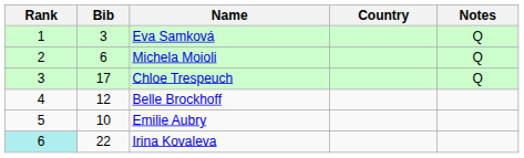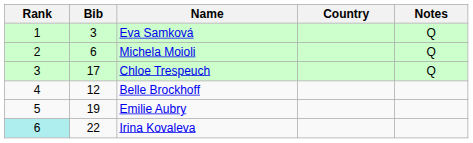 <table class="wikitable" style="text-align:center;" width=70%>
 <tr>
 <th>Rank</th>
 <th>Bib</th>
 <th>Name</th>
 <th>Country</th>
 <th>Notes</th>
 </tr>
 <tr bgcolor="#ccffcc">
 <td>1</td>
 <td>3</td>
 <td align=left><a href='#'>Eva Samková</a></td>
 <td align=left></td>
 <td>Q</td>
 </tr>
 <tr bgcolor="#ccffcc">
 <td>2</td>
 <td>6</td>
 <td align=left><a href='#'>Michela Moioli</a></td>
 <td align=left></td>
 <td>Q</td>
 </tr>
 <tr bgcolor="#ccffcc">
 <td>3</td>
 <td>17</td>
 <td align=left><a href='#'>Chloe Trespeuch</a></td>
 <td align=left></td>
 <td>Q</td>
 </tr>
 <tr>
 <td>4</td>
 <td>12</td>
 <td align=left><a href='#'>Belle Brockhoff</a></td>
 <td align=left></td>
 <td></td>
 </tr>
 <tr>
 <td>5</td>
-<td>10</td>
+<td>19</td>
 <td align=left><a href='#'>Emilie Aubry</a></td>
 <td align=left></td>
 <td></td>
 </tr>
 <tr>
 <td style="background: paleturquoise;">6</td>
 <td>22</td>
 <td align=left><a href='#'>Irina Kovaleva</a></td>
 <td align=left></td>
 <td></td>
 </tr>
 </table>
